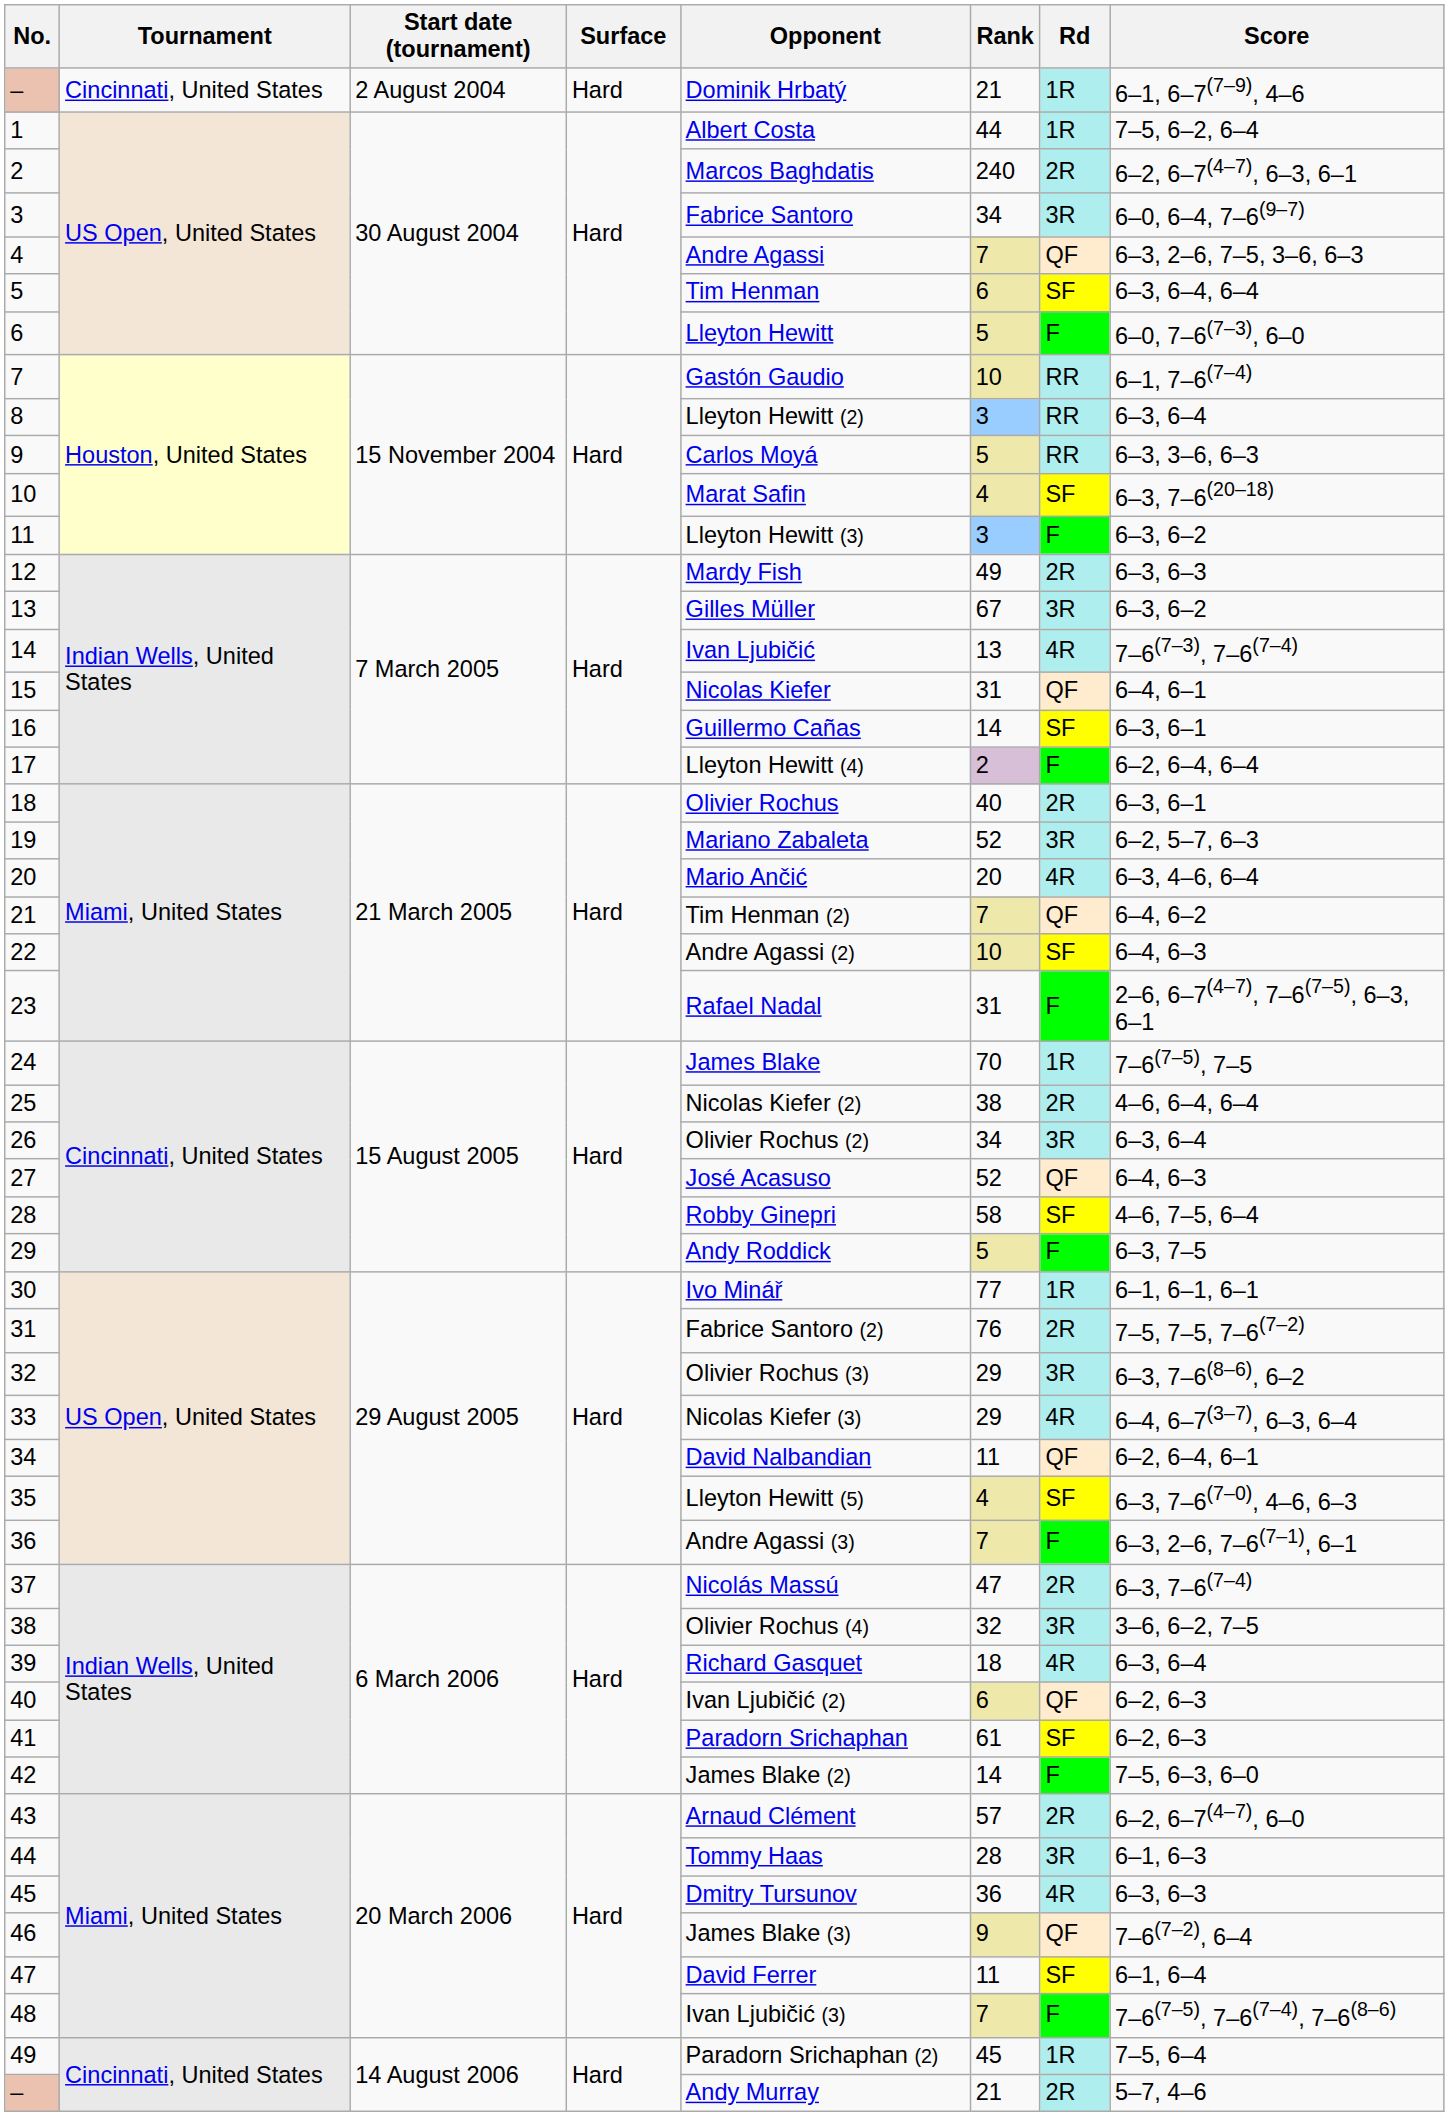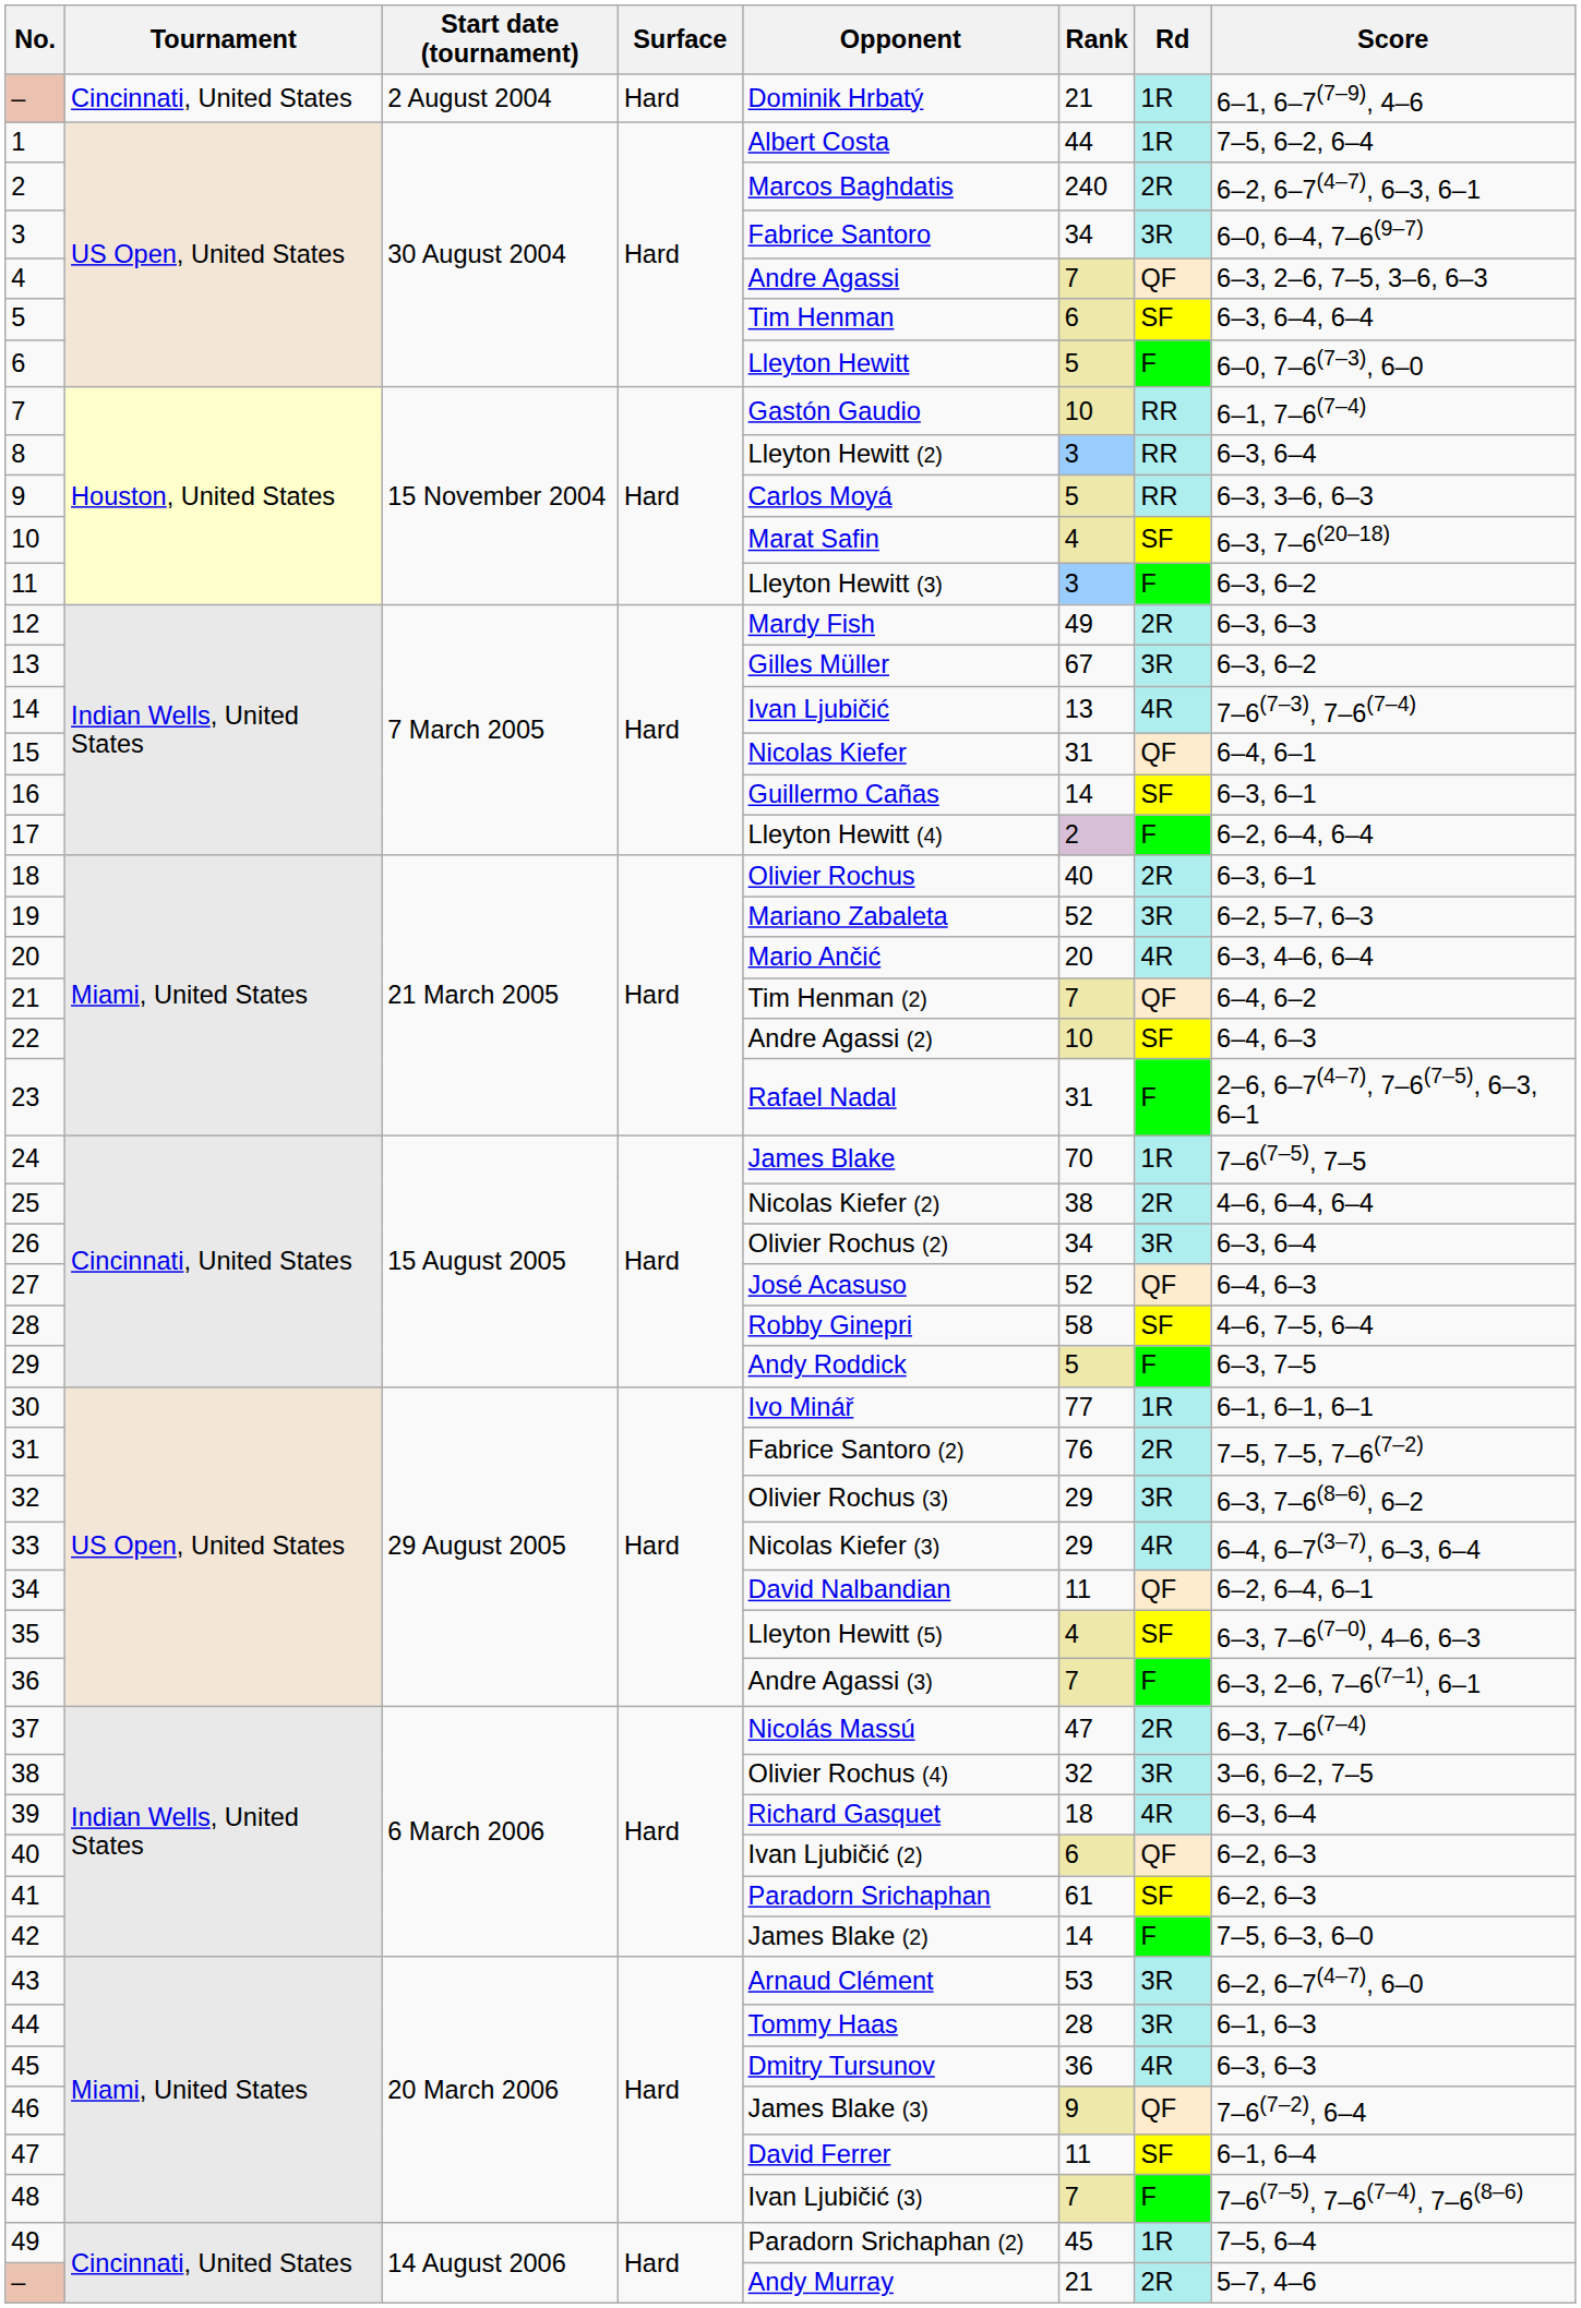 <table class="wikitable" style=font-size:100%>
 <tr>
 <th style="width:30px">No.</th>
 <th style="width:190px">Tournament</th>
 <th style="width:140px">Start date<br>(tournament)</th>
 <th style="width:70px">Surface</th>
 <th style="width:190px">Opponent</th>
 <th style="width:40px">Rank</th>
 <th style="width:40px">Rd</th>
 <th style="width:220px">Score</th>
 </tr>
 <tr>
 <td style="background:#ebc2af;">–</td>
 <td style="background:e9e9e9;"><a href='#'>Cincinnati</a>, United States</td>
 <td>2 August 2004</td>
 <td>Hard</td>
 <td> <a href='#'>Dominik Hrbatý</a></td>
 <td>21</td>
 <td bgcolor=afeeee>1R</td>
 <td>6–1, 6–7<sup>(7–9)</sup>, 4–6</td>
 </tr>
 <tr>
 <td>1</td>
 <td style="background:#f3e6d7;" rowspan=6><a href='#'>US Open</a>, United States</td>
 <td rowspan=6>30 August 2004</td>
 <td rowspan=6>Hard</td>
 <td> <a href='#'>Albert Costa</a></td>
 <td>44</td>
 <td bgcolor=afeeee>1R</td>
 <td>7–5, 6–2, 6–4</td>
 </tr>
 <tr>
 <td>2</td>
 <td> <a href='#'>Marcos Baghdatis</a></td>
 <td>240</td>
 <td bgcolor=afeeee>2R</td>
 <td>6–2, 6–7<sup>(4–7)</sup>, 6–3, 6–1</td>
 </tr>
 <tr>
 <td>3</td>
 <td> <a href='#'>Fabrice Santoro</a></td>
 <td>34</td>
 <td bgcolor=afeeee>3R</td>
 <td>6–0, 6–4, 7–6<sup>(9–7)</sup></td>
 </tr>
 <tr>
 <td>4</td>
 <td> <a href='#'>Andre Agassi</a></td>
 <td bgcolor=EEE8AA>7</td>
 <td bgcolor=ffebcd>QF</td>
 <td>6–3, 2–6, 7–5, 3–6, 6–3</td>
 </tr>
 <tr>
 <td>5</td>
 <td> <a href='#'>Tim Henman</a></td>
 <td bgcolor=EEE8AA>6</td>
 <td style="background:yellow;">SF</td>
 <td>6–3, 6–4, 6–4</td>
 </tr>
 <tr>
 <td>6</td>
 <td> <a href='#'>Lleyton Hewitt</a></td>
 <td bgcolor=EEE8AA>5</td>
 <td bgcolor=lime>F</td>
 <td>6–0, 7–6<sup>(7–3)</sup>, 6–0</td>
 </tr>
 <tr>
 <td>7</td>
 <td style="background:#ffc;" rowspan=5><a href='#'>Houston</a>, United States</td>
 <td rowspan=5>15 November 2004</td>
 <td rowspan=5>Hard</td>
 <td> <a href='#'>Gastón Gaudio</a></td>
 <td bgcolor=EEE8AA>10</td>
 <td bgcolor=afeeee>RR</td>
 <td>6–1, 7–6<sup>(7–4)</sup></td>
 </tr>
 <tr>
 <td>8</td>
 <td> Lleyton Hewitt <small>(2)</small></td>
 <td style="background:#9cf;">3</td>
 <td bgcolor=afeeee>RR</td>
 <td>6–3, 6–4</td>
 </tr>
 <tr>
 <td>9</td>
 <td> <a href='#'>Carlos Moyá</a></td>
 <td bgcolor=EEE8AA>5</td>
 <td bgcolor=afeeee>RR</td>
 <td>6–3, 3–6, 6–3</td>
 </tr>
 <tr>
 <td>10</td>
 <td> <a href='#'>Marat Safin</a></td>
 <td bgcolor=EEE8AA>4</td>
 <td bgcolor=yellow>SF</td>
 <td>6–3, 7–6<sup>(20–18)</sup></td>
 </tr>
 <tr>
 <td>11</td>
 <td> Lleyton Hewitt <small>(3)</small></td>
 <td style="background:#9cf;">3</td>
 <td bgcolor=lime>F</td>
 <td>6–3, 6–2</td>
 </tr>
 <tr>
 <td>12</td>
 <td style="background:#e9e9e9;" rowspan=6><a href='#'>Indian Wells</a>, United States</td>
 <td rowspan=6>7 March 2005</td>
 <td rowspan=6>Hard</td>
 <td> <a href='#'>Mardy Fish</a></td>
 <td>49</td>
 <td bgcolor=afeeee>2R</td>
 <td>6–3, 6–3</td>
 </tr>
 <tr>
 <td>13</td>
 <td> <a href='#'>Gilles Müller</a></td>
 <td>67</td>
 <td bgcolor=afeeee>3R</td>
 <td>6–3, 6–2</td>
 </tr>
 <tr>
 <td>14</td>
 <td> <a href='#'>Ivan Ljubičić</a></td>
 <td>13</td>
 <td bgcolor=afeeee>4R</td>
 <td>7–6<sup>(7–3)</sup>, 7–6<sup>(7–4)</sup></td>
 </tr>
 <tr>
 <td>15</td>
 <td> <a href='#'>Nicolas Kiefer</a></td>
 <td>31</td>
 <td bgcolor=ffebcd>QF</td>
 <td>6–4, 6–1</td>
 </tr>
 <tr>
 <td>16</td>
 <td> <a href='#'>Guillermo Cañas</a></td>
 <td>14</td>
 <td bgcolor=yellow>SF</td>
 <td>6–3, 6–1</td>
 </tr>
 <tr>
 <td>17</td>
 <td> Lleyton Hewitt <small>(4)</small></td>
 <td bgcolor=thistle>2</td>
 <td bgcolor=lime>F</td>
 <td>6–2, 6–4, 6–4</td>
 </tr>
 <tr>
 <td>18</td>
 <td style="background:#e9e9e9;" rowspan=6><a href='#'>Miami</a>, United States</td>
 <td rowspan=6>21 March 2005</td>
 <td rowspan=6>Hard</td>
 <td> <a href='#'>Olivier Rochus</a></td>
 <td>40</td>
 <td bgcolor=afeeee>2R</td>
 <td>6–3, 6–1</td>
 </tr>
 <tr>
 <td>19</td>
 <td> <a href='#'>Mariano Zabaleta</a></td>
 <td>52</td>
 <td bgcolor=afeeee>3R</td>
 <td>6–2, 5–7, 6–3</td>
 </tr>
 <tr>
 <td>20</td>
 <td> <a href='#'>Mario Ančić</a></td>
 <td>20</td>
 <td bgcolor=afeeee>4R</td>
 <td>6–3, 4–6, 6–4</td>
 </tr>
 <tr>
 <td>21</td>
 <td> Tim Henman <small>(2)</small></td>
 <td bgcolor=EEE8AA>7</td>
 <td bgcolor=ffebcd>QF</td>
 <td>6–4, 6–2</td>
 </tr>
 <tr>
 <td>22</td>
 <td> Andre Agassi <small>(2)</small></td>
 <td bgcolor=EEE8AA>10</td>
 <td bgcolor=yellow>SF</td>
 <td>6–4, 6–3</td>
 </tr>
 <tr>
 <td>23</td>
 <td> <a href='#'>Rafael Nadal</a></td>
 <td>31</td>
 <td bgcolor=lime>F</td>
 <td>2–6, 6–7<sup>(4–7)</sup>, 7–6<sup>(7–5)</sup>, 6–3, 6–1</td>
 </tr>
 <tr>
 <td>24</td>
 <td style="background:#e9e9e9;" rowspan=6><a href='#'>Cincinnati</a>, United States</td>
 <td rowspan=6>15 August 2005</td>
 <td rowspan=6>Hard</td>
 <td> <a href='#'>James Blake</a></td>
 <td>70</td>
 <td bgcolor=afeeee>1R</td>
 <td>7–6<sup>(7–5)</sup>, 7–5</td>
 </tr>
 <tr>
 <td>25</td>
 <td> Nicolas Kiefer <small>(2)</small></td>
 <td>38</td>
 <td bgcolor=afeeee>2R</td>
 <td>4–6, 6–4, 6–4</td>
 </tr>
 <tr>
 <td>26</td>
 <td> Olivier Rochus <small>(2)</small></td>
 <td>34</td>
 <td bgcolor=afeeee>3R</td>
 <td>6–3, 6–4</td>
 </tr>
 <tr>
 <td>27</td>
 <td> <a href='#'>José Acasuso</a></td>
 <td>52</td>
 <td bgcolor=ffebcd>QF</td>
 <td>6–4, 6–3</td>
 </tr>
 <tr>
 <td>28</td>
 <td> <a href='#'>Robby Ginepri</a></td>
 <td>58</td>
 <td bgcolor=yellow>SF</td>
 <td>4–6, 7–5, 6–4</td>
 </tr>
 <tr>
 <td>29</td>
 <td> <a href='#'>Andy Roddick</a></td>
 <td bgcolor=EEE8AA>5</td>
 <td bgcolor=lime>F</td>
 <td>6–3, 7–5</td>
 </tr>
 <tr>
 <td>30</td>
 <td style="background:#f3e6d7;" rowspan=7><a href='#'>US Open</a>, United States</td>
 <td rowspan=7>29 August 2005</td>
 <td rowspan=7>Hard</td>
 <td> <a href='#'>Ivo Minář</a></td>
 <td>77</td>
 <td bgcolor=afeeee>1R</td>
 <td>6–1, 6–1, 6–1</td>
 </tr>
 <tr>
 <td>31</td>
 <td> Fabrice Santoro <small>(2)</small></td>
 <td>76</td>
 <td bgcolor=afeeee>2R</td>
 <td>7–5, 7–5, 7–6<sup>(7–2)</sup></td>
 </tr>
 <tr>
 <td>32</td>
 <td> Olivier Rochus <small>(3)</small></td>
 <td>29</td>
 <td bgcolor=afeeee>3R</td>
 <td>6–3, 7–6<sup>(8–6)</sup>, 6–2</td>
 </tr>
 <tr>
 <td>33</td>
 <td> Nicolas Kiefer <small>(3)</small></td>
 <td>29</td>
 <td bgcolor=afeeee>4R</td>
 <td>6–4, 6–7<sup>(3–7)</sup>, 6–3, 6–4</td>
 </tr>
 <tr>
 <td>34</td>
 <td> <a href='#'>David Nalbandian</a></td>
 <td>11</td>
 <td bgcolor=ffebcd>QF</td>
 <td>6–2, 6–4, 6–1</td>
 </tr>
 <tr>
 <td>35</td>
 <td> Lleyton Hewitt <small>(5)</small></td>
 <td bgcolor=EEE8AA>4</td>
 <td style="background:yellow;">SF</td>
 <td>6–3, 7–6<sup>(7–0)</sup>, 4–6, 6–3</td>
 </tr>
 <tr>
 <td>36</td>
 <td> Andre Agassi <small>(3)</small></td>
 <td bgcolor=EEE8AA>7</td>
 <td bgcolor=lime>F</td>
 <td>6–3, 2–6, 7–6<sup>(7–1)</sup>, 6–1</td>
 </tr>
 <tr>
 <td>37</td>
 <td style="background:#e9e9e9;" rowspan=6><a href='#'>Indian Wells</a>, United States</td>
 <td rowspan=6>6 March 2006</td>
 <td rowspan=6>Hard</td>
 <td> <a href='#'>Nicolás Massú</a></td>
 <td>47</td>
 <td bgcolor=afeeee>2R</td>
 <td>6–3, 7–6<sup>(7–4)</sup></td>
 </tr>
 <tr>
 <td>38</td>
 <td> Olivier Rochus <small>(4)</small></td>
 <td>32</td>
 <td bgcolor=afeeee>3R</td>
 <td>3–6, 6–2, 7–5</td>
 </tr>
 <tr>
 <td>39</td>
 <td> <a href='#'>Richard Gasquet</a></td>
 <td>18</td>
 <td bgcolor=afeeee>4R</td>
 <td>6–3, 6–4</td>
 </tr>
 <tr>
 <td>40</td>
 <td> Ivan Ljubičić <small>(2)</small></td>
 <td bgcolor=EEE8AA>6</td>
 <td bgcolor=ffebcd>QF</td>
 <td>6–2, 6–3</td>
 </tr>
 <tr>
 <td>41</td>
 <td> <a href='#'>Paradorn Srichaphan</a></td>
 <td>61</td>
 <td bgcolor=yellow>SF</td>
 <td>6–2, 6–3</td>
 </tr>
 <tr>
 <td>42</td>
 <td> James Blake <small>(2)</small></td>
 <td>14</td>
 <td bgcolor=lime>F</td>
 <td>7–5, 6–3, 6–0</td>
 </tr>
 <tr>
 <td>43</td>
 <td style="background:#e9e9e9;" rowspan=6><a href='#'>Miami</a>, United States</td>
 <td rowspan=6>20 March 2006</td>
 <td rowspan=6>Hard</td>
 <td> <a href='#'>Arnaud Clément</a></td>
-<td>57</td>
-<td bgcolor=afeeee>2R</td>
+<td>53</td>
+<td bgcolor=afeeee>3R</td>
 <td>6–2, 6–7<sup>(4–7)</sup>, 6–0</td>
 </tr>
 <tr>
 <td>44</td>
 <td> <a href='#'>Tommy Haas</a></td>
 <td>28</td>
 <td bgcolor=afeeee>3R</td>
 <td>6–1, 6–3</td>
 </tr>
 <tr>
 <td>45</td>
 <td> <a href='#'>Dmitry Tursunov</a></td>
 <td>36</td>
 <td bgcolor=afeeee>4R</td>
 <td>6–3, 6–3</td>
 </tr>
 <tr>
 <td>46</td>
 <td> James Blake <small>(3)</small></td>
 <td bgcolor=EEE8AA>9</td>
 <td bgcolor=ffebcd>QF</td>
 <td>7–6<sup>(7–2)</sup>, 6–4</td>
 </tr>
 <tr>
 <td>47</td>
 <td> <a href='#'>David Ferrer</a></td>
 <td>11</td>
 <td bgcolor=yellow>SF</td>
 <td>6–1, 6–4</td>
 </tr>
 <tr>
 <td>48</td>
 <td> Ivan Ljubičić <small>(3)</small></td>
 <td bgcolor=EEE8AA>7</td>
 <td bgcolor=lime>F</td>
 <td>7–6<sup>(7–5)</sup>, 7–6<sup>(7–4)</sup>, 7–6<sup>(8–6)</sup></td>
 </tr>
 <tr>
 <td>49</td>
 <td style="background:#e9e9e9;" rowspan=2><a href='#'>Cincinnati</a>, United States</td>
 <td rowspan=2>14 August 2006</td>
 <td rowspan=2>Hard</td>
 <td> Paradorn Srichaphan  <small>(2)</small></td>
 <td>45</td>
 <td bgcolor=afeeee>1R</td>
 <td>7–5, 6–4</td>
 </tr>
 <tr>
 <td bgcolor=EBC2AF>–</td>
 <td> <a href='#'>Andy Murray</a></td>
 <td>21</td>
 <td bgcolor=afeeee>2R</td>
 <td>5–7, 4–6</td>
 </tr>
 </table>
